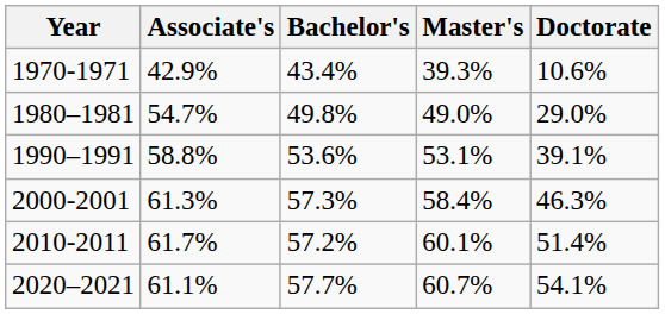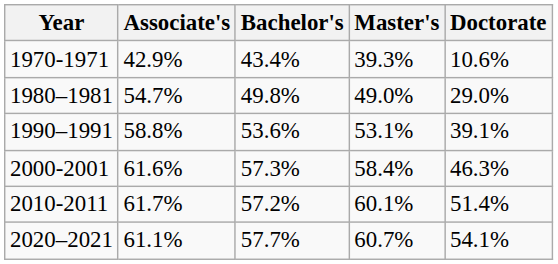 <table class="wikitable">
 <tr>
 <th>Year</th>
 <th>Associate's</th>
 <th>Bachelor's</th>
 <th>Master's</th>
 <th>Doctorate</th>
 </tr>
 <tr>
 <td>1970-1971</td>
 <td>42.9%</td>
 <td>43.4%</td>
 <td>39.3%</td>
 <td>10.6%</td>
 </tr>
 <tr>
 <td>1980–1981</td>
 <td>54.7%</td>
 <td>49.8%</td>
 <td>49.0%</td>
 <td>29.0%</td>
 </tr>
 <tr>
 <td>1990–1991</td>
 <td>58.8%</td>
 <td>53.6%</td>
 <td>53.1%</td>
 <td>39.1%</td>
 </tr>
 <tr>
 <td>2000-2001</td>
-<td>61.3%</td>
+<td>61.6%</td>
 <td>57.3%</td>
 <td>58.4%</td>
 <td>46.3%</td>
 </tr>
 <tr>
 <td>2010-2011</td>
 <td>61.7%</td>
 <td>57.2%</td>
 <td>60.1%</td>
 <td>51.4%</td>
 </tr>
 <tr>
 <td>2020–2021</td>
 <td>61.1%</td>
 <td>57.7%</td>
 <td>60.7%</td>
 <td>54.1%</td>
 </tr>
 </table>
